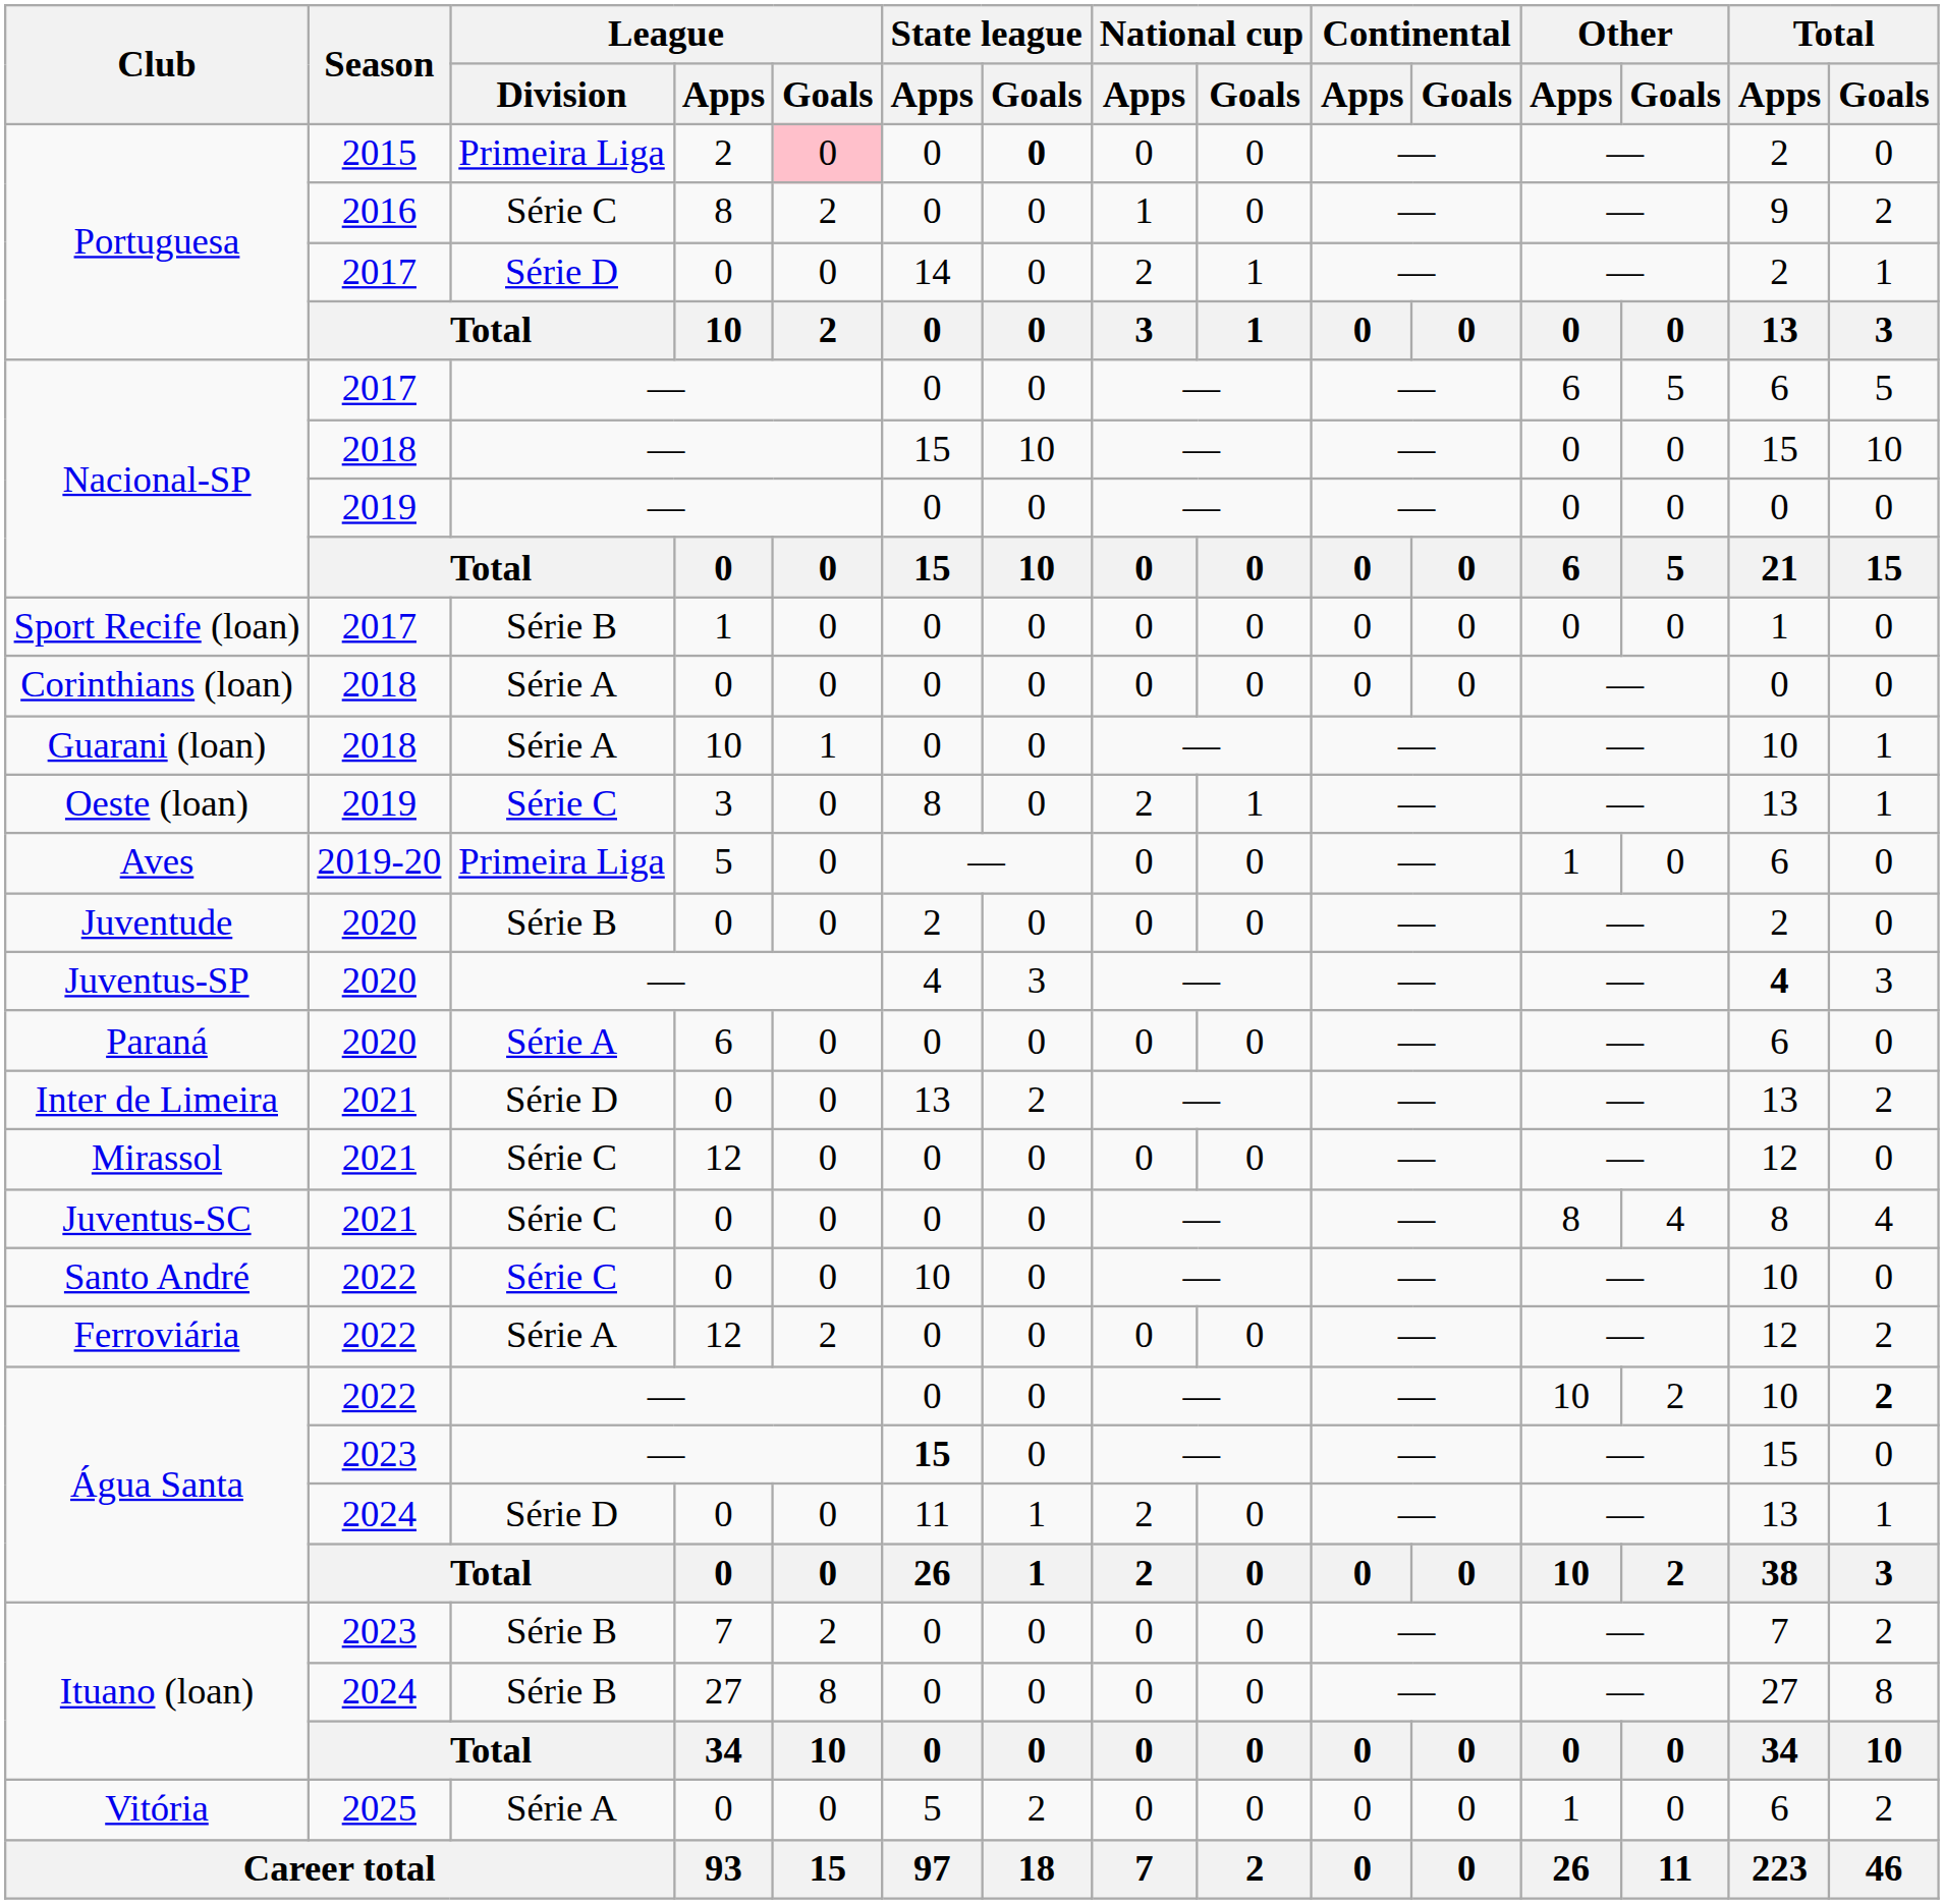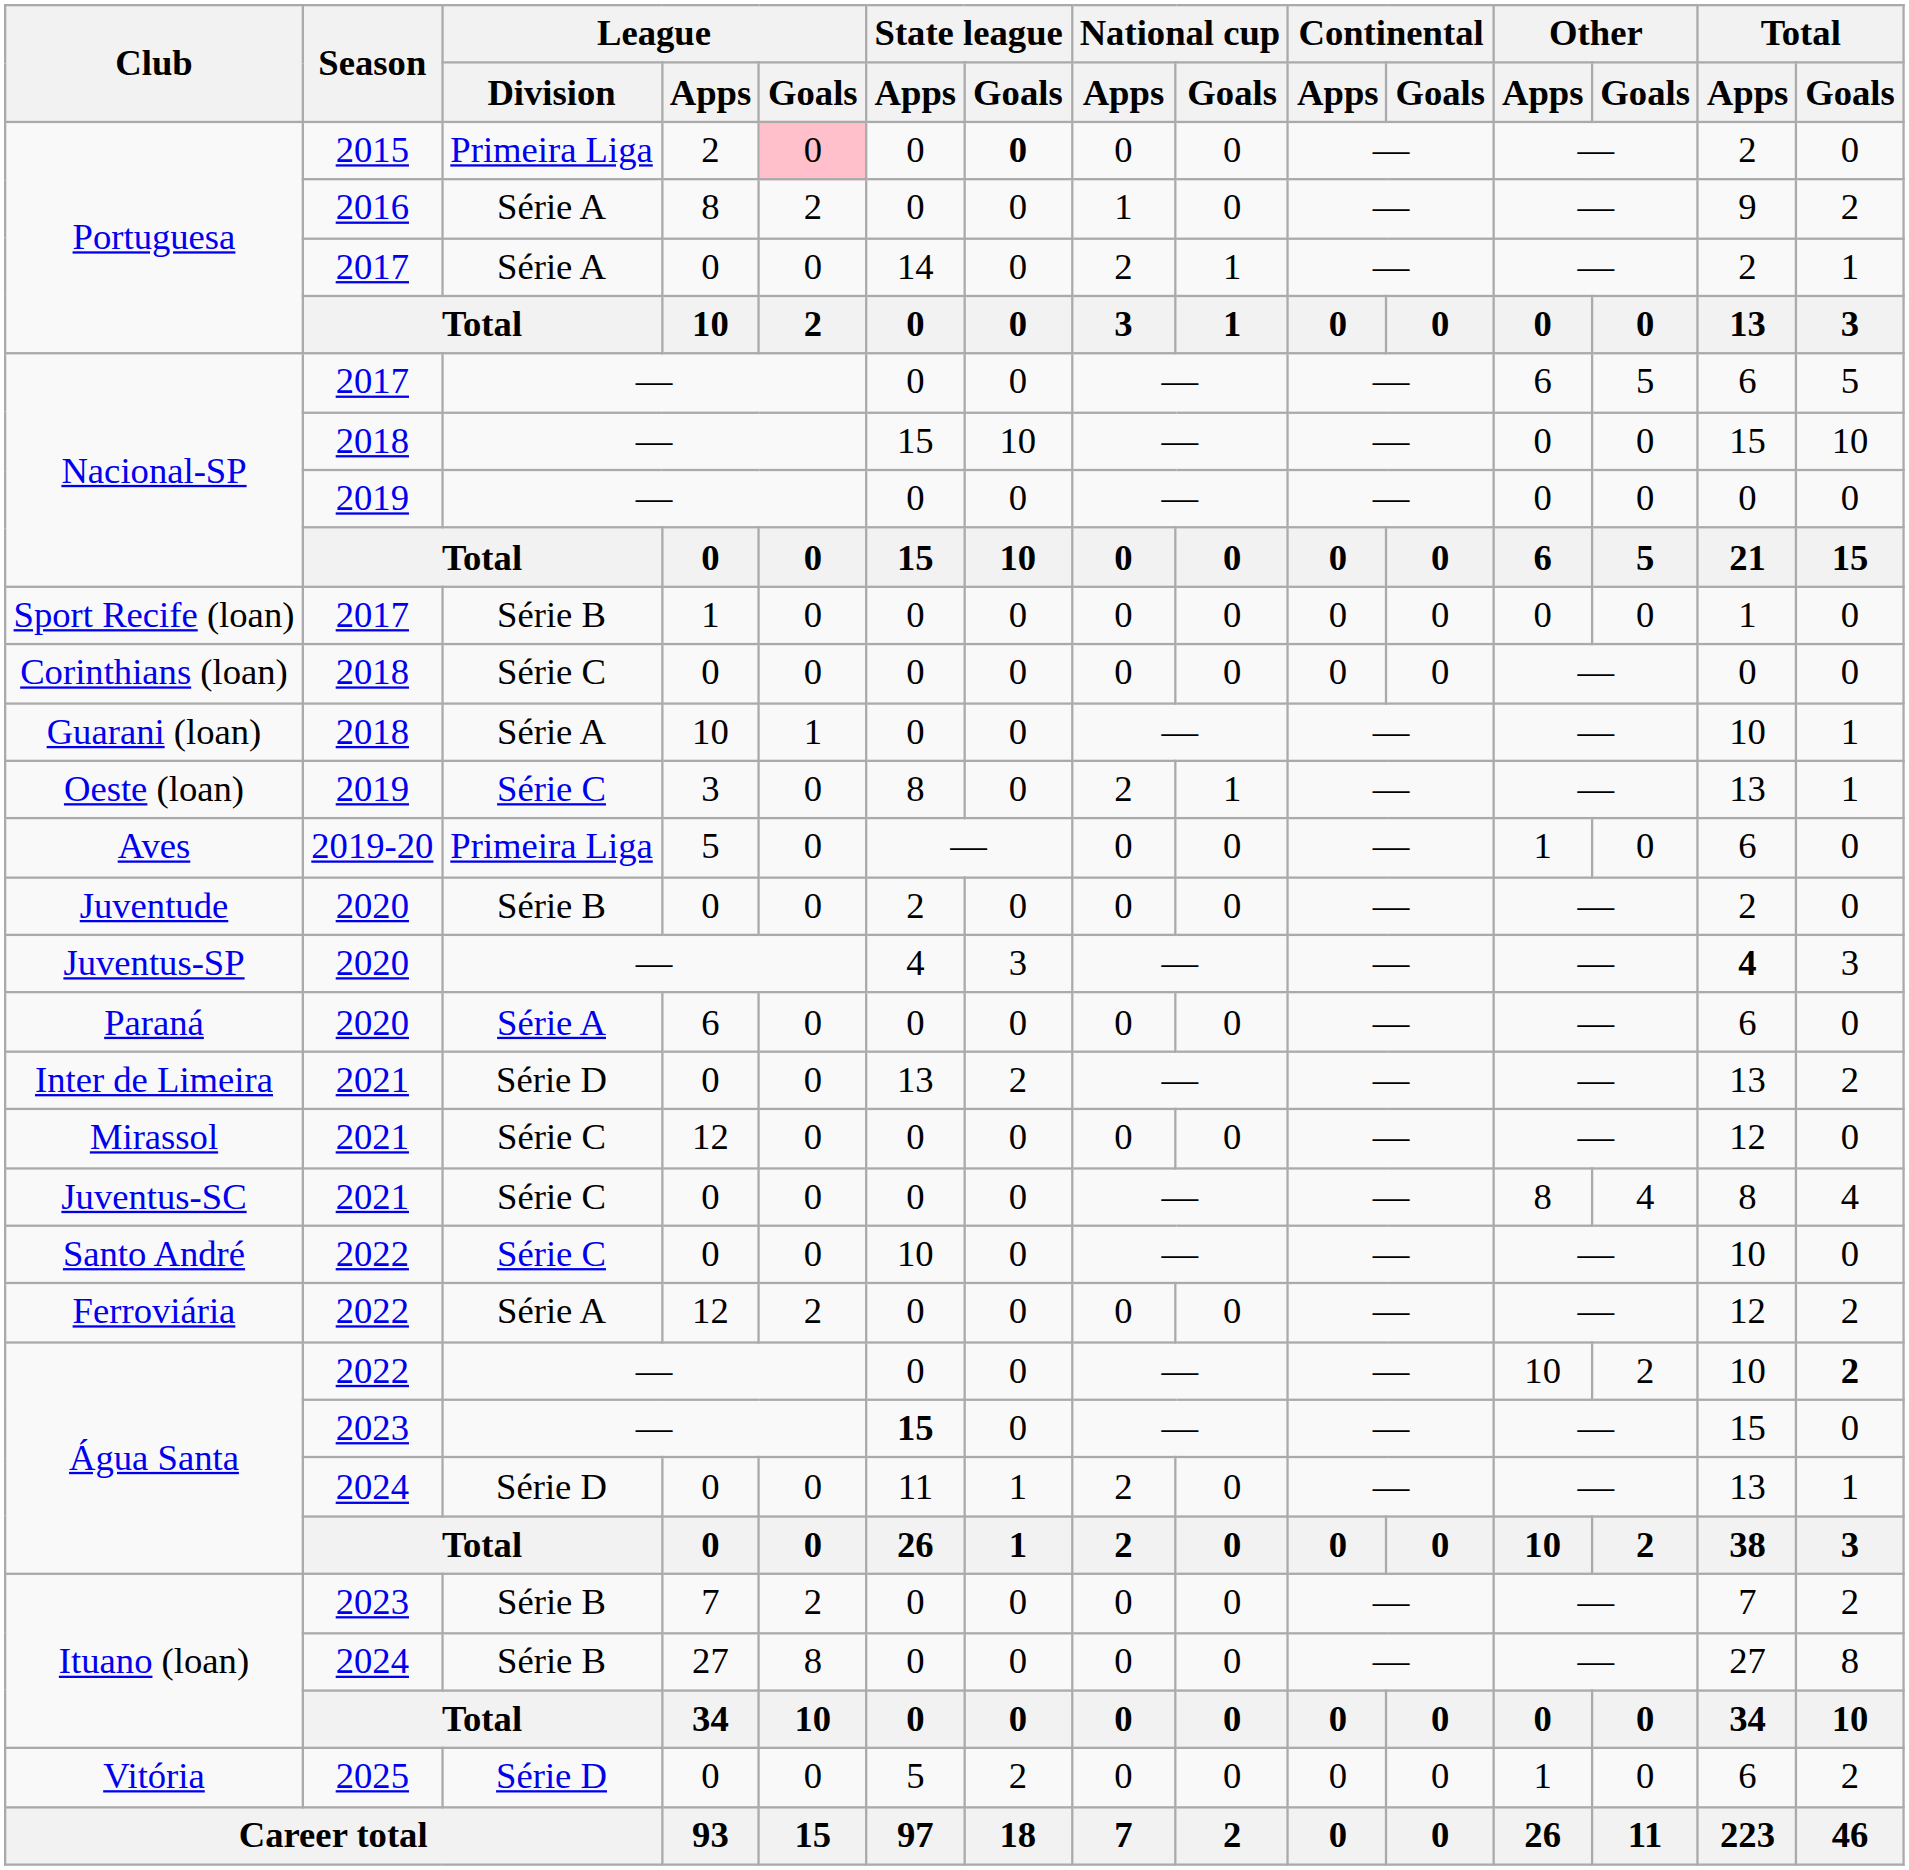 <table class="wikitable" style="text-align:center">
 <tr>
 <th rowspan="2">Club</th>
 <th rowspan="2">Season</th>
 <th colspan="3">League</th>
 <th colspan="2">State league</th>
 <th colspan="2">National cup</th>
 <th colspan="2">Continental</th>
 <th colspan="2">Other</th>
 <th colspan="2">Total</th>
 </tr>
 <tr>
 <th>Division</th>
 <th>Apps</th>
 <th>Goals</th>
 <th>Apps</th>
 <th>Goals</th>
 <th>Apps</th>
 <th>Goals</th>
 <th>Apps</th>
 <th>Goals</th>
 <th>Apps</th>
 <th>Goals</th>
 <th>Apps</th>
 <th>Goals</th>
 </tr>
 <tr>
 <td rowspan="4"><a href='#'>Portuguesa</a></td>
 <td><a href='#'>2015</a></td>
 <td><a href='#'>Primeira Liga</a></td>
 <td>2</td>
 <td style="background: pink;">0</td>
 <td>0</td>
 <td><strong>0</strong></td>
 <td>0</td>
 <td>0</td>
 <td colspan="2">—</td>
 <td colspan="2">—</td>
 <td>2</td>
 <td>0</td>
 </tr>
 <tr>
 <td><a href='#'>2016</a></td>
-<td>Série C</td>
+<td>Série A</td>
 <td>8</td>
 <td>2</td>
 <td>0</td>
 <td>0</td>
 <td>1</td>
 <td>0</td>
 <td colspan="2">—</td>
 <td colspan="2">—</td>
 <td>9</td>
 <td>2</td>
 </tr>
 <tr>
 <td><a href='#'>2017</a></td>
-<td><a href='#'>Série D</a></td>
+<td>Série A</td>
 <td>0</td>
 <td>0</td>
 <td>14</td>
 <td>0</td>
 <td>2</td>
 <td>1</td>
 <td colspan="2">—</td>
 <td colspan="2">—</td>
 <td>2</td>
 <td>1</td>
 </tr>
 <tr>
 <th colspan="2">Total</th>
 <th>10</th>
 <th>2</th>
 <th>0</th>
 <th>0</th>
 <th>3</th>
 <th>1</th>
 <th>0</th>
 <th>0</th>
 <th>0</th>
 <th>0</th>
 <th>13</th>
 <th>3</th>
 </tr>
 <tr>
 <td rowspan="4"><a href='#'>Nacional-SP</a></td>
 <td><a href='#'>2017</a></td>
 <td colspan="3">—</td>
 <td>0</td>
 <td>0</td>
 <td colspan="2">—</td>
 <td colspan="2">—</td>
 <td>6</td>
 <td>5</td>
 <td>6</td>
 <td>5</td>
 </tr>
 <tr>
 <td><a href='#'>2018</a></td>
 <td colspan="3">—</td>
 <td>15</td>
 <td>10</td>
 <td colspan="2">—</td>
 <td colspan="2">—</td>
 <td>0</td>
 <td>0</td>
 <td>15</td>
 <td>10</td>
 </tr>
 <tr>
 <td><a href='#'>2019</a></td>
 <td colspan="3">—</td>
 <td>0</td>
 <td>0</td>
 <td colspan="2">—</td>
 <td colspan="2">—</td>
 <td>0</td>
 <td>0</td>
 <td>0</td>
 <td>0</td>
 </tr>
 <tr>
 <th colspan="2">Total</th>
 <th>0</th>
 <th>0</th>
 <th>15</th>
 <th>10</th>
 <th>0</th>
 <th>0</th>
 <th>0</th>
 <th>0</th>
 <th>6</th>
 <th>5</th>
 <th>21</th>
 <th>15</th>
 </tr>
 <tr>
 <td><a href='#'>Sport Recife</a> (loan)</td>
 <td><a href='#'>2017</a></td>
 <td>Série B</td>
 <td>1</td>
 <td>0</td>
 <td>0</td>
 <td>0</td>
 <td>0</td>
 <td>0</td>
 <td>0</td>
 <td>0</td>
 <td>0</td>
 <td>0</td>
 <td>1</td>
 <td>0</td>
 </tr>
 <tr>
 <td><a href='#'>Corinthians</a> (loan)</td>
 <td><a href='#'>2018</a></td>
-<td>Série A</td>
+<td>Série C</td>
 <td>0</td>
 <td>0</td>
 <td>0</td>
 <td>0</td>
 <td>0</td>
 <td>0</td>
 <td>0</td>
 <td>0</td>
 <td colspan="2">—</td>
 <td>0</td>
 <td>0</td>
 </tr>
 <tr>
 <td><a href='#'>Guarani</a> (loan)</td>
 <td><a href='#'>2018</a></td>
 <td>Série A</td>
 <td>10</td>
 <td>1</td>
 <td>0</td>
 <td>0</td>
 <td colspan="2">—</td>
 <td colspan="2">—</td>
 <td colspan="2">—</td>
 <td>10</td>
 <td>1</td>
 </tr>
 <tr>
 <td><a href='#'>Oeste</a> (loan)</td>
 <td><a href='#'>2019</a></td>
 <td><a href='#'>Série C</a></td>
 <td>3</td>
 <td>0</td>
 <td>8</td>
 <td>0</td>
 <td>2</td>
 <td>1</td>
 <td colspan="2">—</td>
 <td colspan="2">—</td>
 <td>13</td>
 <td>1</td>
 </tr>
 <tr>
 <td><a href='#'>Aves</a></td>
 <td><a href='#'>2019-20</a></td>
 <td><a href='#'>Primeira Liga</a></td>
 <td>5</td>
 <td>0</td>
 <td colspan="2">—</td>
 <td>0</td>
 <td>0</td>
 <td colspan="2">—</td>
 <td>1</td>
 <td>0</td>
 <td>6</td>
 <td>0</td>
 </tr>
 <tr>
 <td><a href='#'>Juventude</a></td>
 <td><a href='#'>2020</a></td>
 <td>Série B</td>
 <td>0</td>
 <td>0</td>
 <td>2</td>
 <td>0</td>
 <td>0</td>
 <td>0</td>
 <td colspan="2">—</td>
 <td colspan="2">—</td>
 <td>2</td>
 <td>0</td>
 </tr>
 <tr>
 <td><a href='#'>Juventus-SP</a></td>
 <td><a href='#'>2020</a></td>
 <td colspan="3">—</td>
 <td>4</td>
 <td>3</td>
 <td colspan="2">—</td>
 <td colspan="2">—</td>
 <td colspan="2">—</td>
 <td><strong>4</strong></td>
 <td>3</td>
 </tr>
 <tr>
 <td><a href='#'>Paraná</a></td>
 <td><a href='#'>2020</a></td>
 <td><a href='#'>Série A</a></td>
 <td>6</td>
 <td>0</td>
 <td>0</td>
 <td>0</td>
 <td>0</td>
 <td>0</td>
 <td colspan="2">—</td>
 <td colspan="2">—</td>
 <td>6</td>
 <td>0</td>
 </tr>
 <tr>
 <td><a href='#'>Inter de Limeira</a></td>
 <td><a href='#'>2021</a></td>
 <td>Série D</td>
 <td>0</td>
 <td>0</td>
 <td>13</td>
 <td>2</td>
 <td colspan="2">—</td>
 <td colspan="2">—</td>
 <td colspan="2">—</td>
 <td>13</td>
 <td>2</td>
 </tr>
 <tr>
 <td><a href='#'>Mirassol</a></td>
 <td><a href='#'>2021</a></td>
 <td>Série C</td>
 <td>12</td>
 <td>0</td>
 <td>0</td>
 <td>0</td>
 <td>0</td>
 <td>0</td>
 <td colspan="2">—</td>
 <td colspan="2">—</td>
 <td>12</td>
 <td>0</td>
 </tr>
 <tr>
 <td><a href='#'>Juventus-SC</a></td>
 <td><a href='#'>2021</a></td>
 <td>Série C</td>
 <td>0</td>
 <td>0</td>
 <td>0</td>
 <td>0</td>
 <td colspan="2">—</td>
 <td colspan="2">—</td>
 <td>8</td>
 <td>4</td>
 <td>8</td>
 <td>4</td>
 </tr>
 <tr>
 <td><a href='#'>Santo André</a></td>
 <td><a href='#'>2022</a></td>
 <td><a href='#'>Série C</a></td>
 <td>0</td>
 <td>0</td>
 <td>10</td>
 <td>0</td>
 <td colspan="2">—</td>
 <td colspan="2">—</td>
 <td colspan="2">—</td>
 <td>10</td>
 <td>0</td>
 </tr>
 <tr>
 <td><a href='#'>Ferroviária</a></td>
 <td><a href='#'>2022</a></td>
 <td>Série A</td>
 <td>12</td>
 <td>2</td>
 <td>0</td>
 <td>0</td>
 <td>0</td>
 <td>0</td>
 <td colspan="2">—</td>
 <td colspan="2">—</td>
 <td>12</td>
 <td>2</td>
 </tr>
 <tr>
 <td rowspan="4"><a href='#'>Água Santa</a></td>
 <td><a href='#'>2022</a></td>
 <td colspan="3">—</td>
 <td>0</td>
 <td>0</td>
 <td colspan="2">—</td>
 <td colspan="2">—</td>
 <td>10</td>
 <td>2</td>
 <td>10</td>
 <td><strong>2</strong></td>
 </tr>
 <tr>
 <td><a href='#'>2023</a></td>
 <td colspan="3">—</td>
 <td><strong>15</strong></td>
 <td>0</td>
 <td colspan="2">—</td>
 <td colspan="2">—</td>
 <td colspan="2">—</td>
 <td>15</td>
 <td>0</td>
 </tr>
 <tr>
 <td><a href='#'>2024</a></td>
 <td>Série D</td>
 <td>0</td>
 <td>0</td>
 <td>11</td>
 <td>1</td>
 <td>2</td>
 <td>0</td>
 <td colspan="2">—</td>
 <td colspan="2">—</td>
 <td>13</td>
 <td>1</td>
 </tr>
 <tr>
 <th colspan="2">Total</th>
 <th>0</th>
 <th>0</th>
 <th>26</th>
 <th>1</th>
 <th>2</th>
 <th>0</th>
 <th>0</th>
 <th>0</th>
 <th>10</th>
 <th>2</th>
 <th>38</th>
 <th>3</th>
 </tr>
 <tr>
 <td rowspan="3"><a href='#'>Ituano</a> (loan)</td>
 <td><a href='#'>2023</a></td>
 <td>Série B</td>
 <td>7</td>
 <td>2</td>
 <td>0</td>
 <td>0</td>
 <td>0</td>
 <td>0</td>
 <td colspan="2">—</td>
 <td colspan="2">—</td>
 <td>7</td>
 <td>2</td>
 </tr>
 <tr>
 <td><a href='#'>2024</a></td>
 <td>Série B</td>
 <td>27</td>
 <td>8</td>
 <td>0</td>
 <td>0</td>
 <td>0</td>
 <td>0</td>
 <td colspan="2">—</td>
 <td colspan="2">—</td>
 <td>27</td>
 <td>8</td>
 </tr>
 <tr>
 <th colspan="2">Total</th>
 <th>34</th>
 <th>10</th>
 <th>0</th>
 <th>0</th>
 <th>0</th>
 <th>0</th>
 <th>0</th>
 <th>0</th>
 <th>0</th>
 <th>0</th>
 <th>34</th>
 <th>10</th>
 </tr>
 <tr>
 <td><a href='#'>Vitória</a></td>
 <td><a href='#'>2025</a></td>
-<td>Série A</td>
+<td><a href='#'>Série D</a></td>
 <td>0</td>
 <td>0</td>
 <td>5</td>
 <td>2</td>
 <td>0</td>
 <td>0</td>
 <td>0</td>
 <td>0</td>
 <td>1</td>
 <td>0</td>
 <td>6</td>
 <td>2</td>
 </tr>
 <tr>
 <th colspan="3">Career total</th>
 <th>93</th>
 <th>15</th>
 <th>97</th>
 <th>18</th>
 <th>7</th>
 <th>2</th>
 <th>0</th>
 <th>0</th>
 <th>26</th>
 <th>11</th>
 <th>223</th>
 <th>46</th>
 </tr>
 </table>
